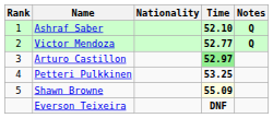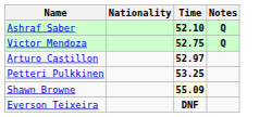 <table class="wikitable sortable" style="text-align:center">
 <tr>
-<th>Rank</th>
 <th>Name</th>
 <th>Nationality</th>
 <th>Time</th>
 <th>Notes</th>
 </tr>
 <tr bgcolor=ccffcc>
-<td>1</td>
 <td align=left><a href='#'>Ashraf Saber</a></td>
 <td align=left></td>
 <td><strong>52.10</strong></td>
 <td><strong>Q</strong></td>
 </tr>
 <tr bgcolor=ccffcc>
-<td>2</td>
 <td align=left><a href='#'>Victor Mendoza</a></td>
 <td align=left></td>
-<td><strong>52.77</strong></td>
+<td><strong>52.75</strong></td>
 <td><strong>Q</strong></td>
 </tr>
 <tr>
-<td>3</td>
 <td align=left><a href='#'>Arturo Castillon</a></td>
 <td align=left></td>
-<td style="background: lightgreen;"><strong>52.97</strong></td>
+<td><strong>52.97</strong></td>
 <td></td>
 </tr>
 <tr>
-<td>4</td>
 <td align=left><a href='#'>Petteri Pulkkinen</a></td>
 <td align=left></td>
 <td><strong>53.25</strong></td>
 <td></td>
 </tr>
 <tr>
-<td>5</td>
 <td align=left><a href='#'>Shawn Browne</a></td>
 <td align=left></td>
 <td style="background: lightyellow;"><strong>55.09</strong></td>
 <td></td>
 </tr>
 <tr>
-<td></td>
 <td align=left><a href='#'>Everson Teixeira</a></td>
 <td align=left></td>
 <td><strong>DNF</strong></td>
 <td></td>
 </tr>
 </table>
